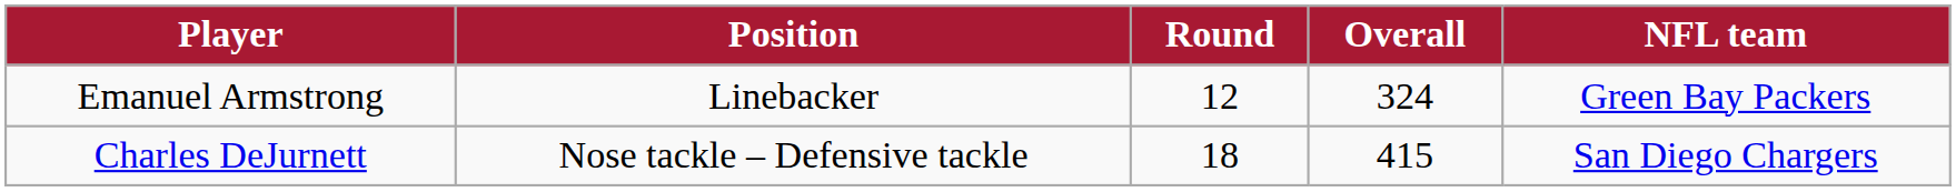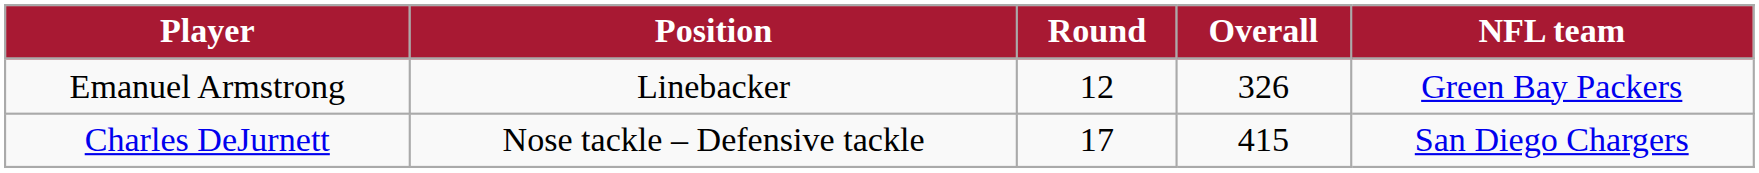 <table class="wikitable" width="65%">
 <tr align="center" style="background:#A81933;color:#FFFFFF;">
 <td><strong>Player</strong></td>
 <td><strong>Position</strong></td>
 <td><strong>Round</strong></td>
 <td><strong>Overall</strong></td>
 <td><strong>NFL team</strong></td>
 </tr>
 <tr align="center" bgcolor="">
 <td>Emanuel Armstrong</td>
 <td>Linebacker</td>
 <td>12</td>
-<td>324</td>
+<td>326</td>
 <td><a href='#'>Green Bay Packers</a></td>
 </tr>
 <tr align="center" bgcolor="">
 <td><a href='#'>Charles DeJurnett</a></td>
 <td>Nose tackle – Defensive tackle</td>
-<td>18</td>
+<td>17</td>
 <td>415</td>
 <td><a href='#'>San Diego Chargers</a></td>
 </tr>
 </table>
